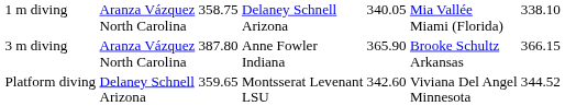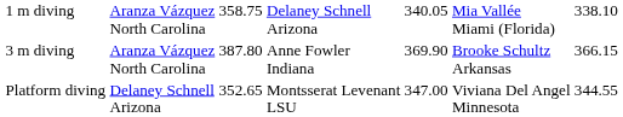 <table>
 <tr valign="top">
 <td>1 m diving</td>
 <td><a href='#'>Aranza Vázquez</a> <br>North Carolina</td>
 <td>358.75</td>
 <td><a href='#'>Delaney Schnell</a> <br>Arizona</td>
 <td>340.05</td>
 <td><a href='#'>Mia Vallée</a> <br> Miami (Florida)</td>
 <td>338.10</td>
 </tr>
 <tr valign="top">
 <td>3 m diving</td>
 <td><a href='#'>Aranza Vázquez</a> <br>North Carolina</td>
 <td>387.80</td>
 <td>Anne Fowler <br>Indiana</td>
-<td>365.90</td>
+<td>369.90</td>
 <td><a href='#'>Brooke Schultz</a> <br>Arkansas</td>
 <td>366.15</td>
 </tr>
 <tr valign="top">
 <td>Platform diving</td>
 <td><a href='#'>Delaney Schnell</a> <br>Arizona</td>
-<td>359.65</td>
+<td>352.65</td>
 <td>Montsserat Levenant <br>LSU</td>
-<td>342.60</td>
+<td>347.00</td>
 <td>Viviana Del Angel <br>Minnesota</td>
-<td>344.52</td>
+<td>344.55</td>
 </tr>
 </table>
